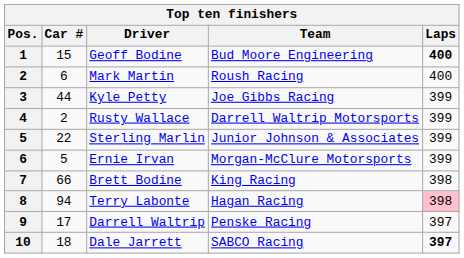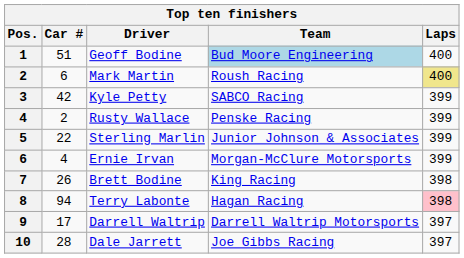 <table class="wikitable" style="font-size:95%;">
 <tr>
 <th colspan=9>Top ten finishers</th>
 </tr>
 <tr>
 <th>Pos.</th>
 <th>Car #</th>
 <th>Driver</th>
 <th>Team</th>
 <th>Laps</th>
 </tr>
 <tr>
 <th>1</th>
-<td align=center>15</td>
+<td align=center>51</td>
 <td><a href='#'>Geoff Bodine</a></td>
-<td><a href='#'>Bud Moore Engineering</a></td>
-<td align=center><strong>400</strong></td>
+<td style="background: lightblue;"><a href='#'>Bud Moore Engineering</a></td>
+<td align=center>400</td>
 </tr>
 <tr>
 <th>2</th>
 <td align=center>6</td>
 <td><a href='#'>Mark Martin</a></td>
 <td><a href='#'>Roush Racing</a></td>
-<td align=center>400</td>
+<td align=center style="background: khaki;">400</td>
 </tr>
 <tr>
 <th>3</th>
-<td align=center>44</td>
+<td align=center>42</td>
 <td><a href='#'>Kyle Petty</a></td>
-<td><a href='#'>Joe Gibbs Racing</a></td>
+<td><a href='#'>SABCO Racing</a></td>
 <td align=center>399</td>
 </tr>
 <tr>
 <th>4</th>
 <td align=center>2</td>
 <td><a href='#'>Rusty Wallace</a></td>
-<td><a href='#'>Darrell Waltrip Motorsports</a></td>
+<td><a href='#'>Penske Racing</a></td>
 <td align=center>399</td>
 </tr>
 <tr>
 <th>5</th>
 <td align=center>22</td>
 <td><a href='#'>Sterling Marlin</a></td>
 <td><a href='#'>Junior Johnson & Associates</a></td>
 <td align=center>399</td>
 </tr>
 <tr>
 <th>6</th>
-<td align=center>5</td>
+<td align=center>4</td>
 <td><a href='#'>Ernie Irvan</a></td>
 <td><a href='#'>Morgan-McClure Motorsports</a></td>
 <td align=center>399</td>
 </tr>
 <tr>
 <th>7</th>
-<td align=center>66</td>
+<td align=center>26</td>
 <td><a href='#'>Brett Bodine</a></td>
 <td><a href='#'>King Racing</a></td>
 <td align=center>398</td>
 </tr>
 <tr>
 <th>8</th>
 <td align=center>94</td>
 <td><a href='#'>Terry Labonte</a></td>
 <td><a href='#'>Hagan Racing</a></td>
 <td align=center style="background: pink;">398</td>
 </tr>
 <tr>
 <th>9</th>
 <td align=center>17</td>
 <td><a href='#'>Darrell Waltrip</a></td>
-<td><a href='#'>Penske Racing</a></td>
+<td><a href='#'>Darrell Waltrip Motorsports</a></td>
 <td align=center>397</td>
 </tr>
 <tr>
 <th>10</th>
-<td align=center>18</td>
+<td align=center>28</td>
 <td><a href='#'>Dale Jarrett</a></td>
-<td><a href='#'>SABCO Racing</a></td>
-<td align=center><strong>397</strong></td>
+<td><a href='#'>Joe Gibbs Racing</a></td>
+<td align=center>397</td>
 </tr>
 </table>
